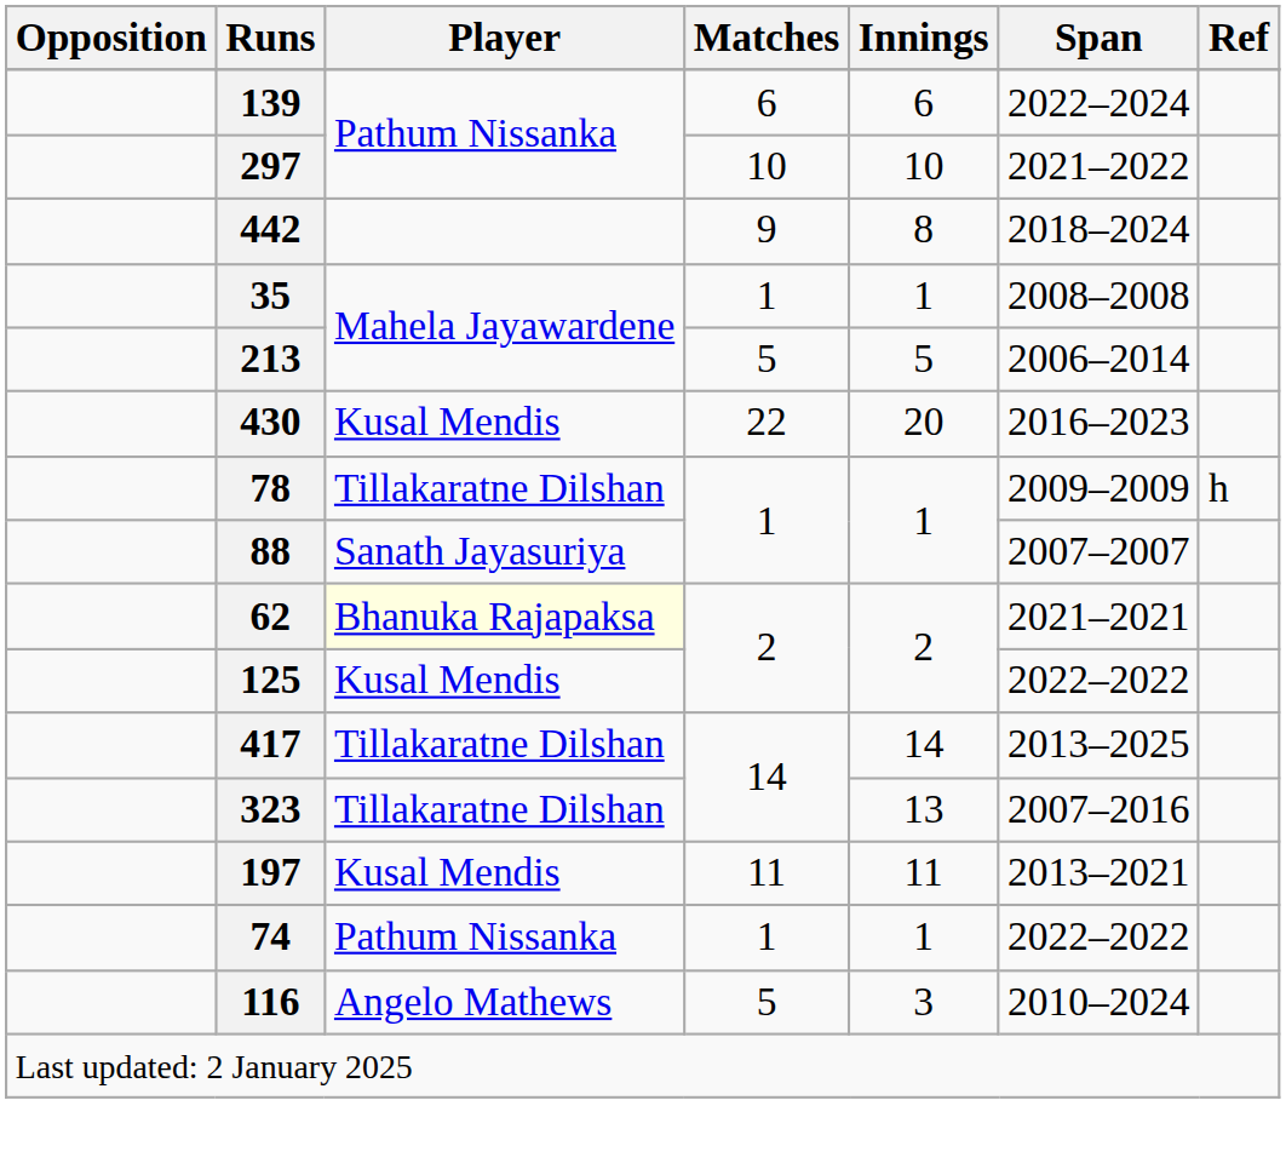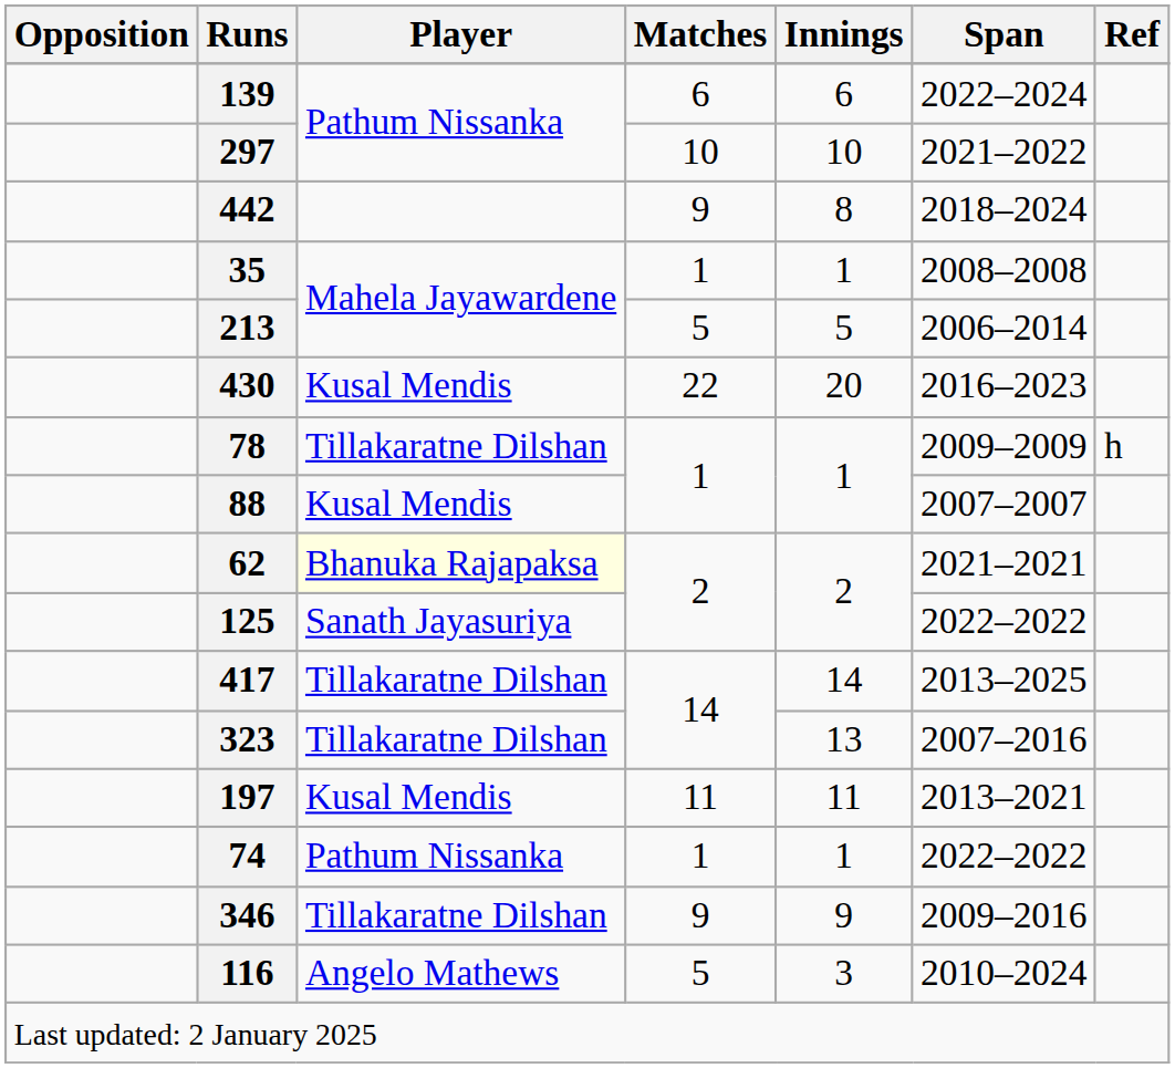 <table class="wikitable plainrowheaders sortable">
 <tr>
 <th scope="col">Opposition</th>
 <th scope="col">Runs</th>
 <th scope="col">Player</th>
 <th scope="col">Matches</th>
 <th scope="col">Innings</th>
 <th scope="col">Span</th>
 <th scope="col">Ref</th>
 </tr>
 <tr>
 </tr>
 <tr>
 <td></td>
 <th scope=row style=text-align:center;>139</th>
 <td rowspan=2><a href='#'>Pathum Nissanka</a></td>
 <td align="center">6</td>
 <td align="center">6</td>
 <td>2022–2024</td>
 <td></td>
 </tr>
 <tr>
 <td></td>
 <th scope=row style=text-align:center;>297</th>
 <td align="center">10</td>
 <td align="center">10</td>
 <td>2021–2022</td>
 <td></td>
 </tr>
 <tr>
 <td></td>
 <th scope=row style=text-align:center;>442</th>
 <td></td>
 <td align="center">9</td>
 <td align="center">8</td>
 <td>2018–2024</td>
 <td></td>
 </tr>
 <tr>
 <td></td>
 <th scope=row style=text-align:center;>35</th>
 <td rowspan=2><a href='#'>Mahela Jayawardene</a></td>
 <td align="center">1</td>
 <td align="center">1</td>
 <td>2008–2008</td>
 <td></td>
 </tr>
 <tr>
 <td></td>
 <th scope="row" style="text-align:center;">213</th>
 <td align="center">5</td>
 <td align="center">5</td>
 <td>2006–2014</td>
 <td></td>
 </tr>
 <tr>
 <td></td>
 <th scope=row style=text-align:center;>430</th>
 <td><a href='#'>Kusal Mendis</a></td>
 <td align="center">22</td>
 <td align=center>20</td>
 <td>2016–2023</td>
 <td></td>
 </tr>
 <tr>
 <td></td>
 <th scope=row style=text-align:center;>78</th>
 <td><a href='#'>Tillakaratne Dilshan</a></td>
 <td align="center" rowspan=2>1</td>
 <td align=center rowspan=2>1</td>
 <td>2009–2009</td>
 <td>h</td>
 </tr>
 <tr>
 <td></td>
 <th scope=row style=text-align:center;>88</th>
-<td><a href='#'>Sanath Jayasuriya</a></td>
+<td><a href='#'>Kusal Mendis</a></td>
 <td>2007–2007</td>
 <td></td>
 </tr>
 <tr>
 <td></td>
 <th scope=row style=text-align:center;>62</th>
 <td style="background: lightyellow;"><a href='#'>Bhanuka Rajapaksa</a></td>
 <td align="center" rowspan=2>2</td>
 <td align=center rowspan=2>2</td>
 <td>2021–2021</td>
 <td></td>
 </tr>
 <tr>
 <td></td>
 <th scope=row style=text-align:center;>125</th>
-<td><a href='#'>Kusal Mendis</a></td>
+<td><a href='#'>Sanath Jayasuriya</a></td>
 <td>2022–2022</td>
 <td></td>
 </tr>
 <tr>
 <td></td>
 <th scope="row" style="text-align:center;">417</th>
 <td><a href='#'>Tillakaratne Dilshan</a></td>
 <td align="center" rowspan=2>14</td>
 <td align="center">14</td>
 <td>2013–2025</td>
 <td></td>
 </tr>
 <tr>
 <td></td>
 <th scope=row style=text-align:center;>323</th>
 <td><a href='#'>Tillakaratne Dilshan</a></td>
 <td align=center>13</td>
 <td>2007–2016</td>
 <td></td>
 </tr>
 <tr>
 <td></td>
 <th scope=row style=text-align:center;>197</th>
 <td><a href='#'>Kusal Mendis</a></td>
 <td align="center">11</td>
 <td align="center">11</td>
 <td>2013–2021</td>
 <td></td>
 </tr>
 <tr>
 <td></td>
 <th scope=row style=text-align:center;>74</th>
 <td><a href='#'>Pathum Nissanka</a></td>
 <td align="center">1</td>
 <td align="center">1</td>
 <td>2022–2022</td>
 <td></td>
 </tr>
 <tr>
 <td></td>
+<th scope="row" style="text-align:center;">346</th>
+<td><a href='#'>Tillakaratne Dilshan</a></td>
+<td align="center">9</td>
+<td align=center>9</td>
+<td>2009–2016</td>
+<td></td>
+</tr>
+<tr>
+<td></td>
 <th scope="row" style="text-align:center;">116</th>
 <td><a href='#'>Angelo Mathews</a> </td>
 <td align="center">5</td>
 <td align="center">3</td>
 <td>2010–2024</td>
 <td></td>
 </tr>
 <tr>
 <td colspan=7><small>Last updated: 2 January 2025</small></td>
 </tr>
 </table>
